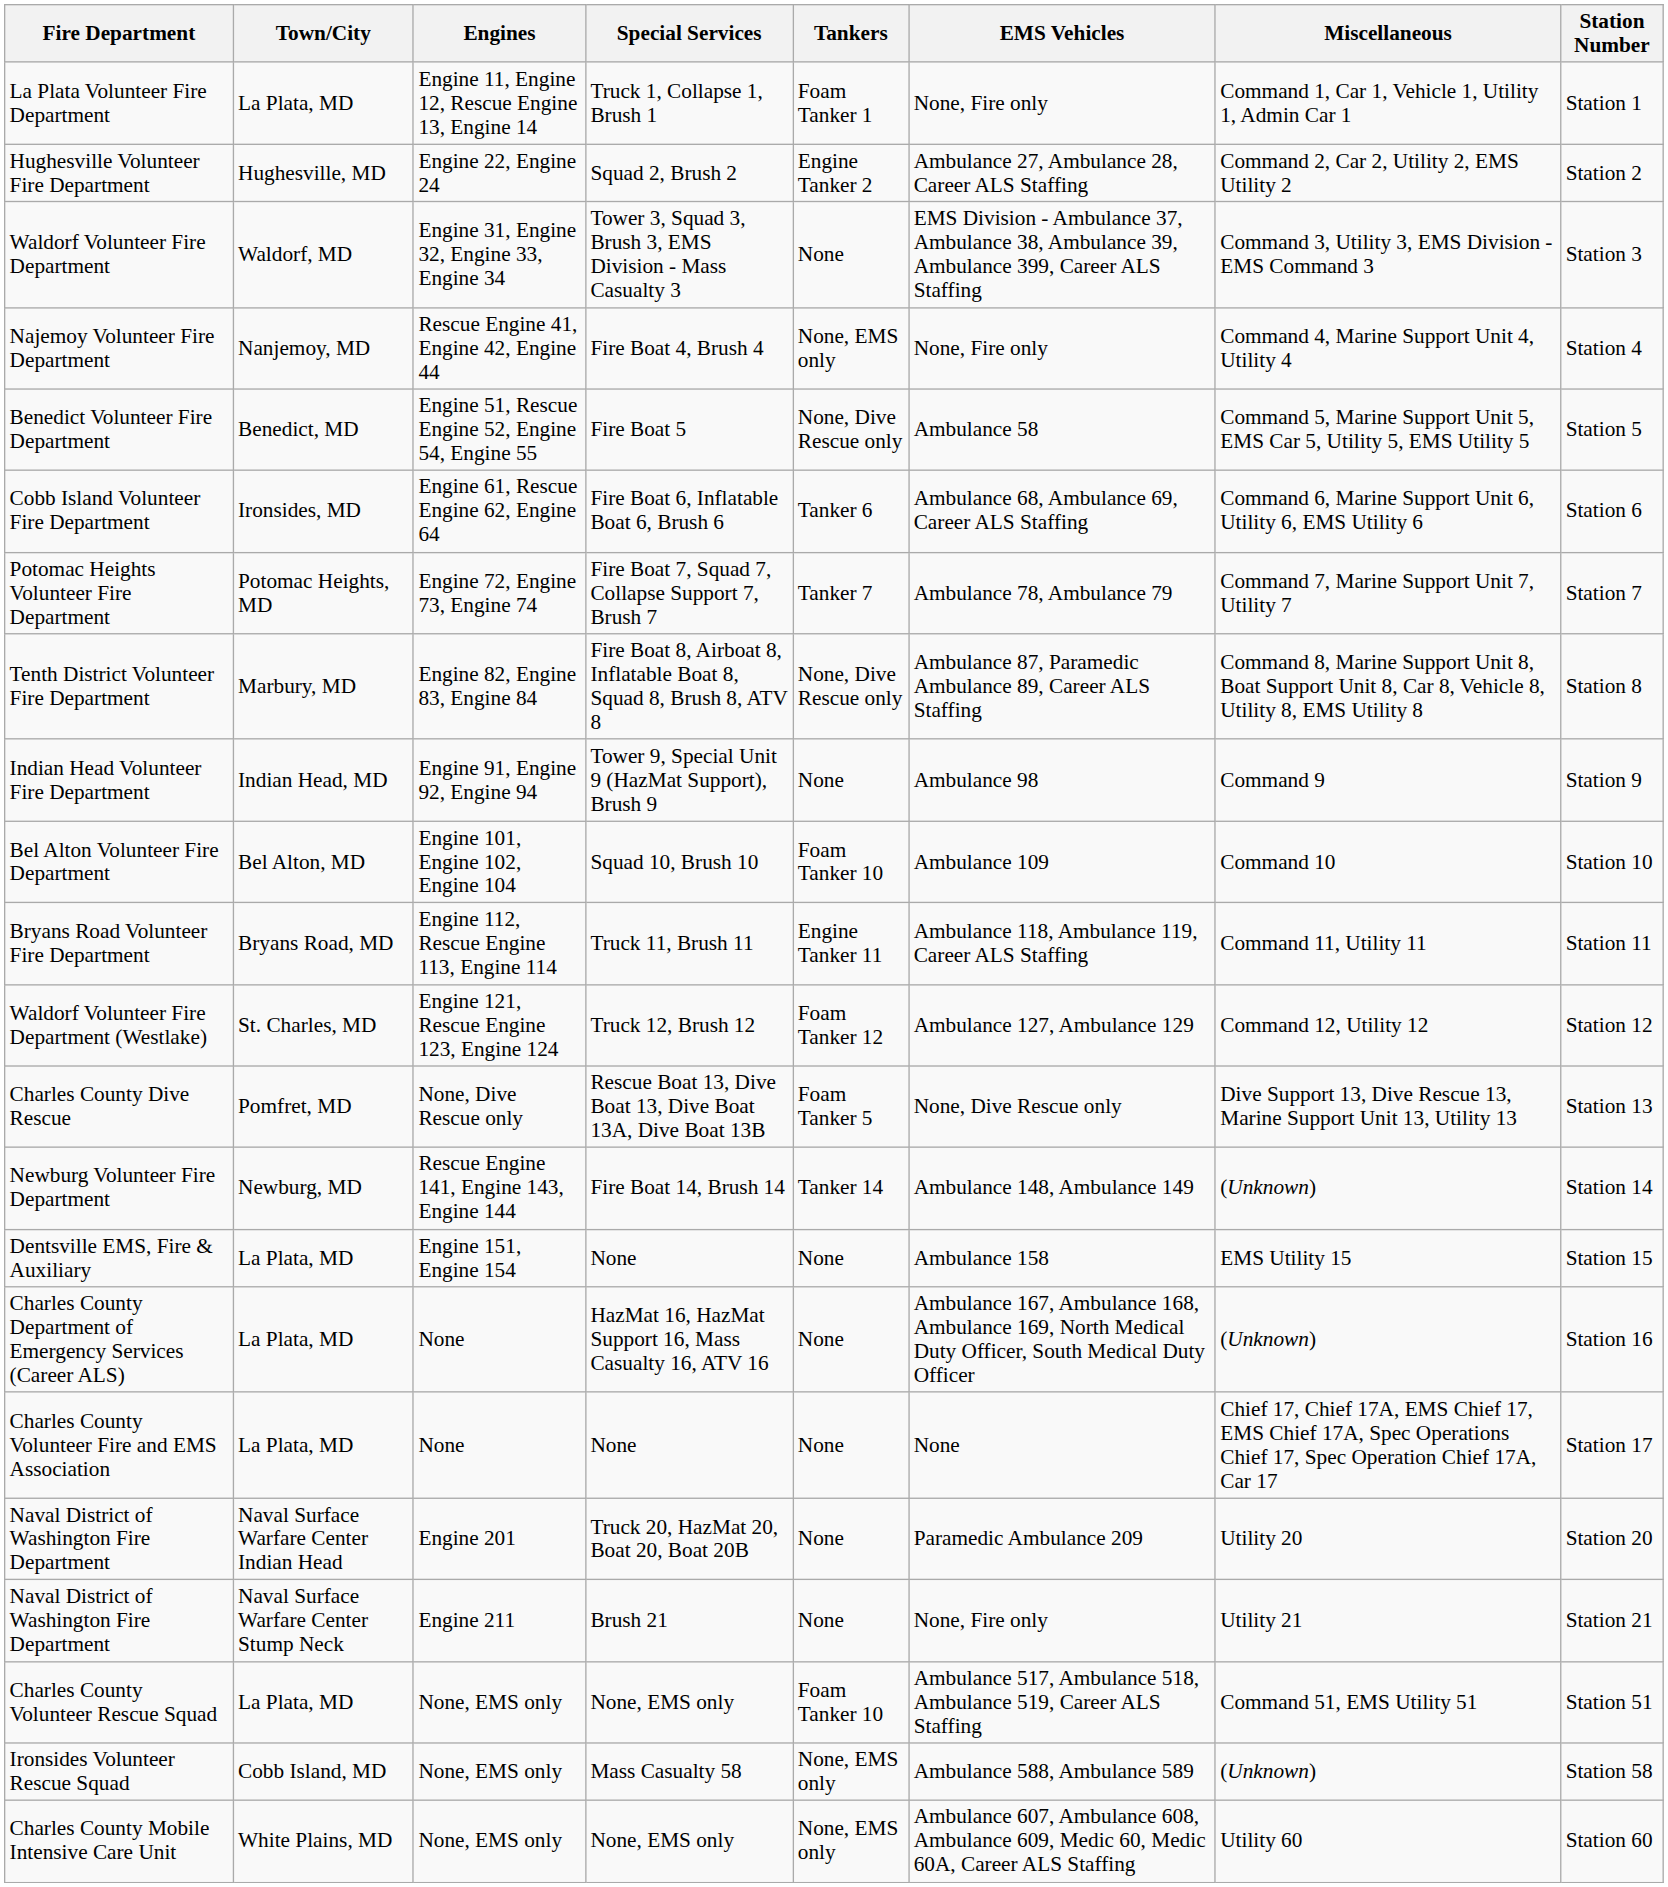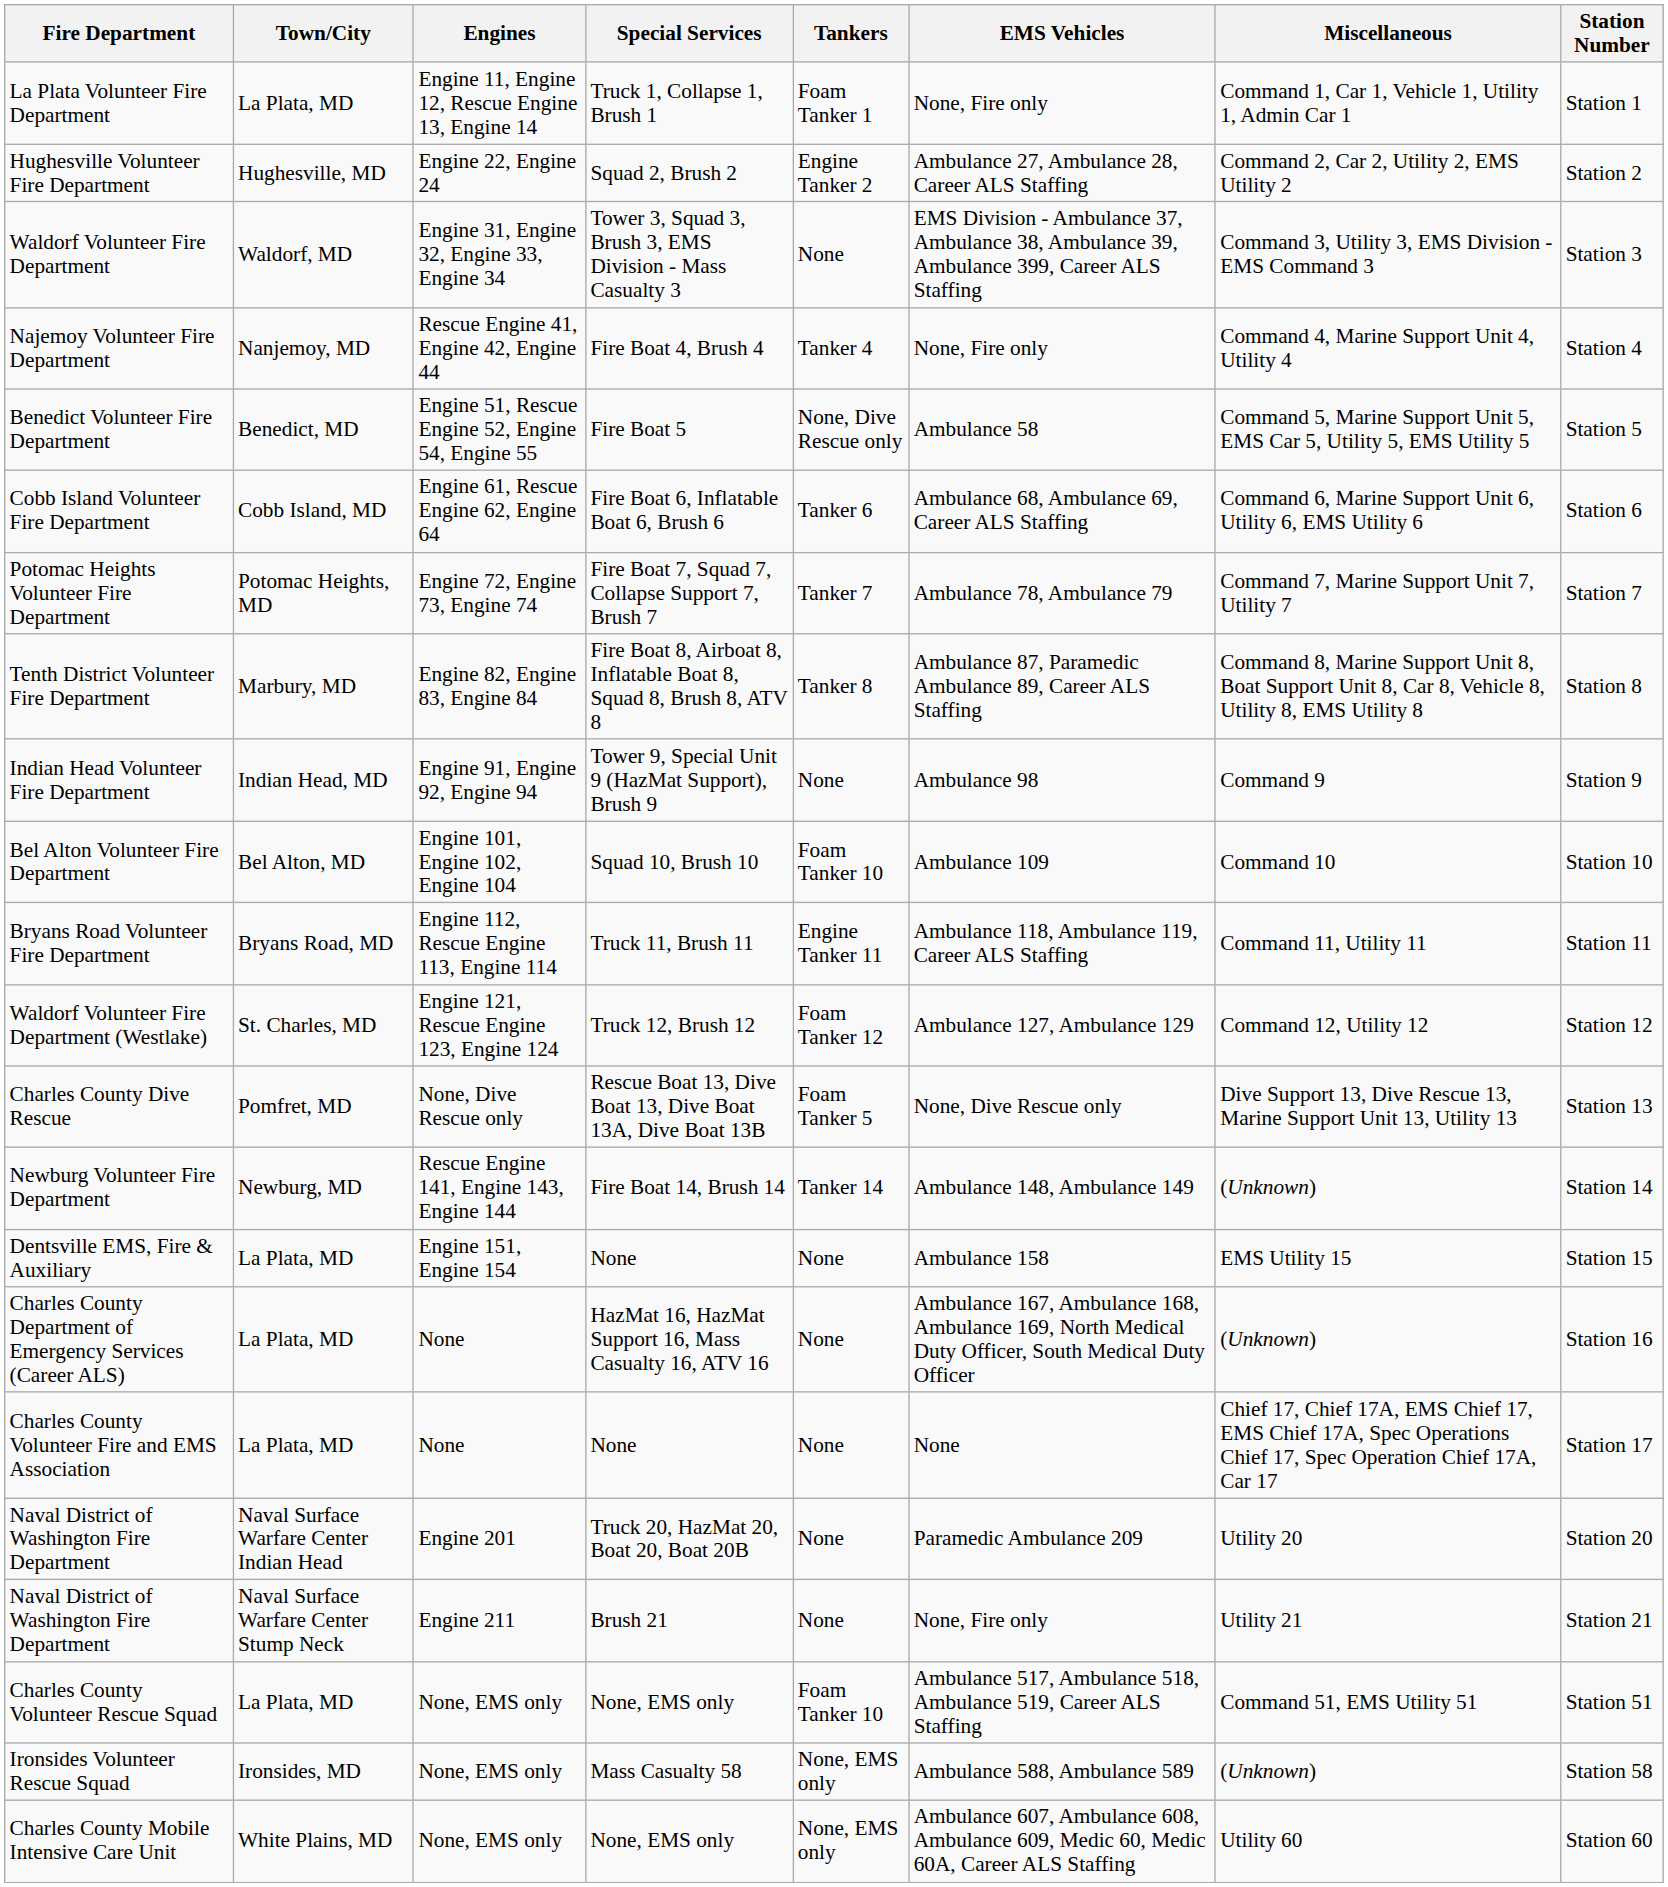 <table class="wikitable">
 <tr>
 <th>Fire Department</th>
 <th>Town/City</th>
 <th>Engines</th>
 <th>Special Services</th>
 <th>Tankers</th>
 <th>EMS Vehicles</th>
 <th>Miscellaneous</th>
 <th>Station Number</th>
 </tr>
 <tr>
 <td>La Plata Volunteer Fire Department</td>
 <td>La Plata, MD</td>
 <td>Engine 11, Engine 12, Rescue Engine 13, Engine 14</td>
 <td>Truck 1, Collapse 1, Brush 1</td>
 <td>Foam Tanker 1</td>
 <td>None, Fire only</td>
 <td>Command 1, Car 1, Vehicle 1, Utility 1, Admin Car 1</td>
 <td>Station 1</td>
 </tr>
 <tr>
 <td>Hughesville Volunteer Fire Department</td>
 <td>Hughesville, MD</td>
 <td>Engine 22, Engine 24</td>
 <td>Squad 2, Brush 2</td>
 <td>Engine Tanker 2</td>
 <td>Ambulance 27, Ambulance 28, Career ALS Staffing</td>
 <td>Command 2, Car 2, Utility 2, EMS Utility 2</td>
 <td>Station 2</td>
 </tr>
 <tr>
 <td>Waldorf Volunteer Fire Department</td>
 <td>Waldorf, MD</td>
 <td>Engine 31, Engine 32, Engine 33, Engine 34</td>
 <td>Tower 3, Squad 3, Brush 3, EMS Division - Mass Casualty 3</td>
 <td>None</td>
 <td>EMS Division - Ambulance 37, Ambulance 38, Ambulance 39, Ambulance 399, Career ALS Staffing</td>
 <td>Command 3, Utility 3, EMS Division - EMS Command 3</td>
 <td>Station 3</td>
 </tr>
 <tr>
 <td>Najemoy Volunteer Fire Department</td>
 <td>Nanjemoy, MD</td>
 <td>Rescue Engine 41, Engine 42, Engine 44</td>
 <td>Fire Boat 4, Brush 4</td>
-<td>None, EMS only</td>
+<td>Tanker 4</td>
 <td>None, Fire only</td>
 <td>Command 4, Marine Support Unit 4, Utility 4</td>
 <td>Station 4</td>
 </tr>
 <tr>
 <td>Benedict Volunteer Fire Department</td>
 <td>Benedict, MD</td>
 <td>Engine 51, Rescue Engine 52, Engine 54, Engine 55</td>
 <td>Fire Boat 5</td>
 <td>None, Dive Rescue only</td>
 <td>Ambulance 58</td>
 <td>Command 5, Marine Support Unit 5, EMS Car 5, Utility 5, EMS Utility 5</td>
 <td>Station 5</td>
 </tr>
 <tr>
 <td>Cobb Island Volunteer Fire Department</td>
-<td>Ironsides, MD</td>
+<td>Cobb Island, MD</td>
 <td>Engine 61, Rescue Engine 62, Engine 64</td>
 <td>Fire Boat 6, Inflatable Boat 6, Brush 6</td>
 <td>Tanker 6</td>
 <td>Ambulance 68, Ambulance 69, Career ALS Staffing</td>
 <td>Command 6, Marine Support Unit 6, Utility 6, EMS Utility 6</td>
 <td>Station 6</td>
 </tr>
 <tr>
 <td>Potomac Heights Volunteer Fire Department</td>
 <td>Potomac Heights, MD</td>
 <td>Engine 72, Engine 73, Engine 74</td>
 <td>Fire Boat 7, Squad 7, Collapse Support 7, Brush 7</td>
 <td>Tanker 7</td>
 <td>Ambulance 78, Ambulance 79</td>
 <td>Command 7, Marine Support Unit 7, Utility 7</td>
 <td>Station 7</td>
 </tr>
 <tr>
 <td>Tenth District Volunteer Fire Department</td>
 <td>Marbury, MD</td>
 <td>Engine 82, Engine 83, Engine 84</td>
 <td>Fire Boat 8, Airboat 8, Inflatable Boat 8, Squad 8, Brush 8, ATV 8</td>
-<td>None, Dive Rescue only</td>
+<td>Tanker 8</td>
 <td>Ambulance 87, Paramedic Ambulance 89, Career ALS Staffing</td>
 <td>Command 8, Marine Support Unit 8, Boat Support Unit 8, Car 8, Vehicle 8, Utility 8, EMS Utility 8</td>
 <td>Station 8</td>
 </tr>
 <tr>
 <td>Indian Head Volunteer Fire Department</td>
 <td>Indian Head, MD</td>
 <td>Engine 91, Engine 92, Engine 94</td>
 <td>Tower 9, Special Unit 9 (HazMat Support), Brush 9</td>
 <td>None</td>
 <td>Ambulance 98</td>
 <td>Command 9</td>
 <td>Station 9</td>
 </tr>
 <tr>
 <td>Bel Alton Volunteer Fire Department</td>
 <td>Bel Alton, MD</td>
 <td>Engine 101, Engine 102, Engine 104</td>
 <td>Squad 10, Brush 10</td>
 <td>Foam Tanker 10</td>
 <td>Ambulance 109</td>
 <td>Command 10</td>
 <td>Station 10</td>
 </tr>
 <tr>
 <td>Bryans Road Volunteer Fire Department</td>
 <td>Bryans Road, MD</td>
 <td>Engine 112, Rescue Engine 113, Engine 114</td>
 <td>Truck 11, Brush 11</td>
 <td>Engine Tanker 11</td>
 <td>Ambulance 118, Ambulance 119, Career ALS Staffing</td>
 <td>Command 11, Utility 11</td>
 <td>Station 11</td>
 </tr>
 <tr>
 <td>Waldorf Volunteer Fire Department (Westlake)</td>
 <td>St. Charles, MD</td>
 <td>Engine 121, Rescue Engine 123, Engine 124</td>
 <td>Truck 12, Brush 12</td>
 <td>Foam Tanker 12</td>
 <td>Ambulance 127, Ambulance 129</td>
 <td>Command 12, Utility 12</td>
 <td>Station 12</td>
 </tr>
 <tr>
 <td>Charles County Dive Rescue</td>
 <td>Pomfret, MD</td>
 <td>None, Dive Rescue only</td>
 <td>Rescue Boat 13, Dive Boat 13, Dive Boat 13A, Dive Boat 13B</td>
 <td>Foam Tanker 5</td>
 <td>None, Dive Rescue only</td>
 <td>Dive Support 13, Dive Rescue 13, Marine Support Unit 13, Utility 13</td>
 <td>Station 13</td>
 </tr>
 <tr>
 <td>Newburg Volunteer Fire Department</td>
 <td>Newburg, MD</td>
 <td>Rescue Engine 141, Engine 143, Engine 144</td>
 <td>Fire Boat 14, Brush 14</td>
 <td>Tanker 14</td>
 <td>Ambulance 148, Ambulance 149</td>
 <td>(<em>Unknown</em>)</td>
 <td>Station 14</td>
 </tr>
 <tr>
 <td>Dentsville EMS, Fire & Auxiliary</td>
 <td>La Plata, MD</td>
 <td>Engine 151, Engine 154</td>
 <td>None</td>
 <td>None</td>
 <td>Ambulance 158</td>
 <td>EMS Utility 15</td>
 <td>Station 15</td>
 </tr>
 <tr>
 <td>Charles County Department of Emergency Services (Career ALS)</td>
 <td>La Plata, MD</td>
 <td>None</td>
 <td>HazMat 16, HazMat Support 16, Mass Casualty 16, ATV 16</td>
 <td>None</td>
 <td>Ambulance 167, Ambulance 168, Ambulance 169, North Medical Duty Officer, South Medical Duty Officer</td>
 <td>(<em>Unknown</em>)</td>
 <td>Station 16</td>
 </tr>
 <tr>
 <td>Charles County Volunteer Fire and EMS Association</td>
 <td>La Plata, MD</td>
 <td>None</td>
 <td>None</td>
 <td>None</td>
 <td>None</td>
 <td>Chief 17, Chief 17A, EMS Chief 17, EMS Chief 17A, Spec Operations Chief 17, Spec Operation Chief 17A, Car 17</td>
 <td>Station 17</td>
 </tr>
 <tr>
 <td>Naval District of Washington Fire Department</td>
 <td>Naval Surface Warfare Center Indian Head</td>
 <td>Engine 201</td>
 <td>Truck 20, HazMat 20, Boat 20, Boat 20B</td>
 <td>None</td>
 <td>Paramedic Ambulance 209</td>
 <td>Utility 20</td>
 <td>Station 20</td>
 </tr>
 <tr>
 <td>Naval District of Washington Fire Department</td>
 <td>Naval Surface Warfare Center Stump Neck</td>
 <td>Engine 211</td>
 <td>Brush 21</td>
 <td>None</td>
 <td>None, Fire only</td>
 <td>Utility 21</td>
 <td>Station 21</td>
 </tr>
 <tr>
 <td>Charles County Volunteer Rescue Squad</td>
 <td>La Plata, MD</td>
 <td>None, EMS only</td>
 <td>None, EMS only</td>
 <td>Foam Tanker 10</td>
 <td>Ambulance 517, Ambulance 518, Ambulance 519, Career ALS Staffing</td>
 <td>Command 51, EMS Utility 51</td>
 <td>Station 51</td>
 </tr>
 <tr>
 <td>Ironsides Volunteer Rescue Squad</td>
-<td>Cobb Island, MD</td>
+<td>Ironsides, MD</td>
 <td>None, EMS only</td>
 <td>Mass Casualty 58</td>
 <td>None, EMS only</td>
 <td>Ambulance 588, Ambulance 589</td>
 <td>(<em>Unknown</em>)</td>
 <td>Station 58</td>
 </tr>
 <tr>
 <td>Charles County Mobile Intensive Care Unit</td>
 <td>White Plains, MD</td>
 <td>None, EMS only</td>
 <td>None, EMS only</td>
 <td>None, EMS only</td>
 <td>Ambulance 607, Ambulance 608, Ambulance 609, Medic 60, Medic 60A, Career ALS Staffing</td>
 <td>Utility 60</td>
 <td>Station 60</td>
 </tr>
 </table>
